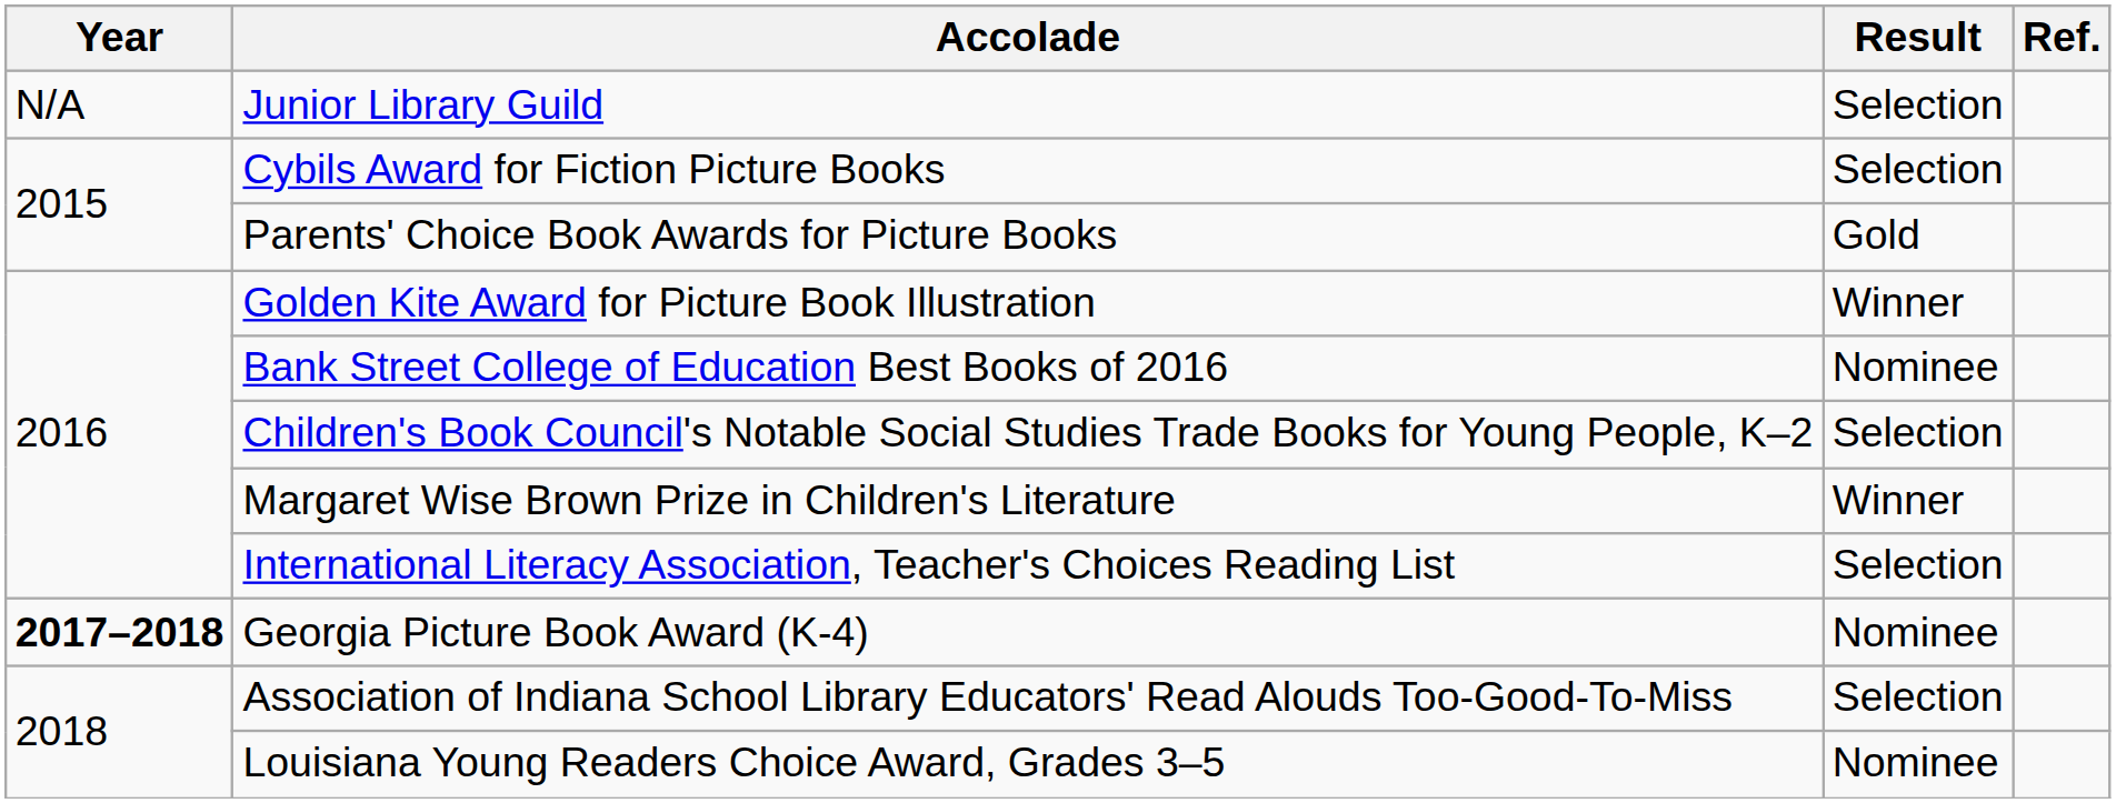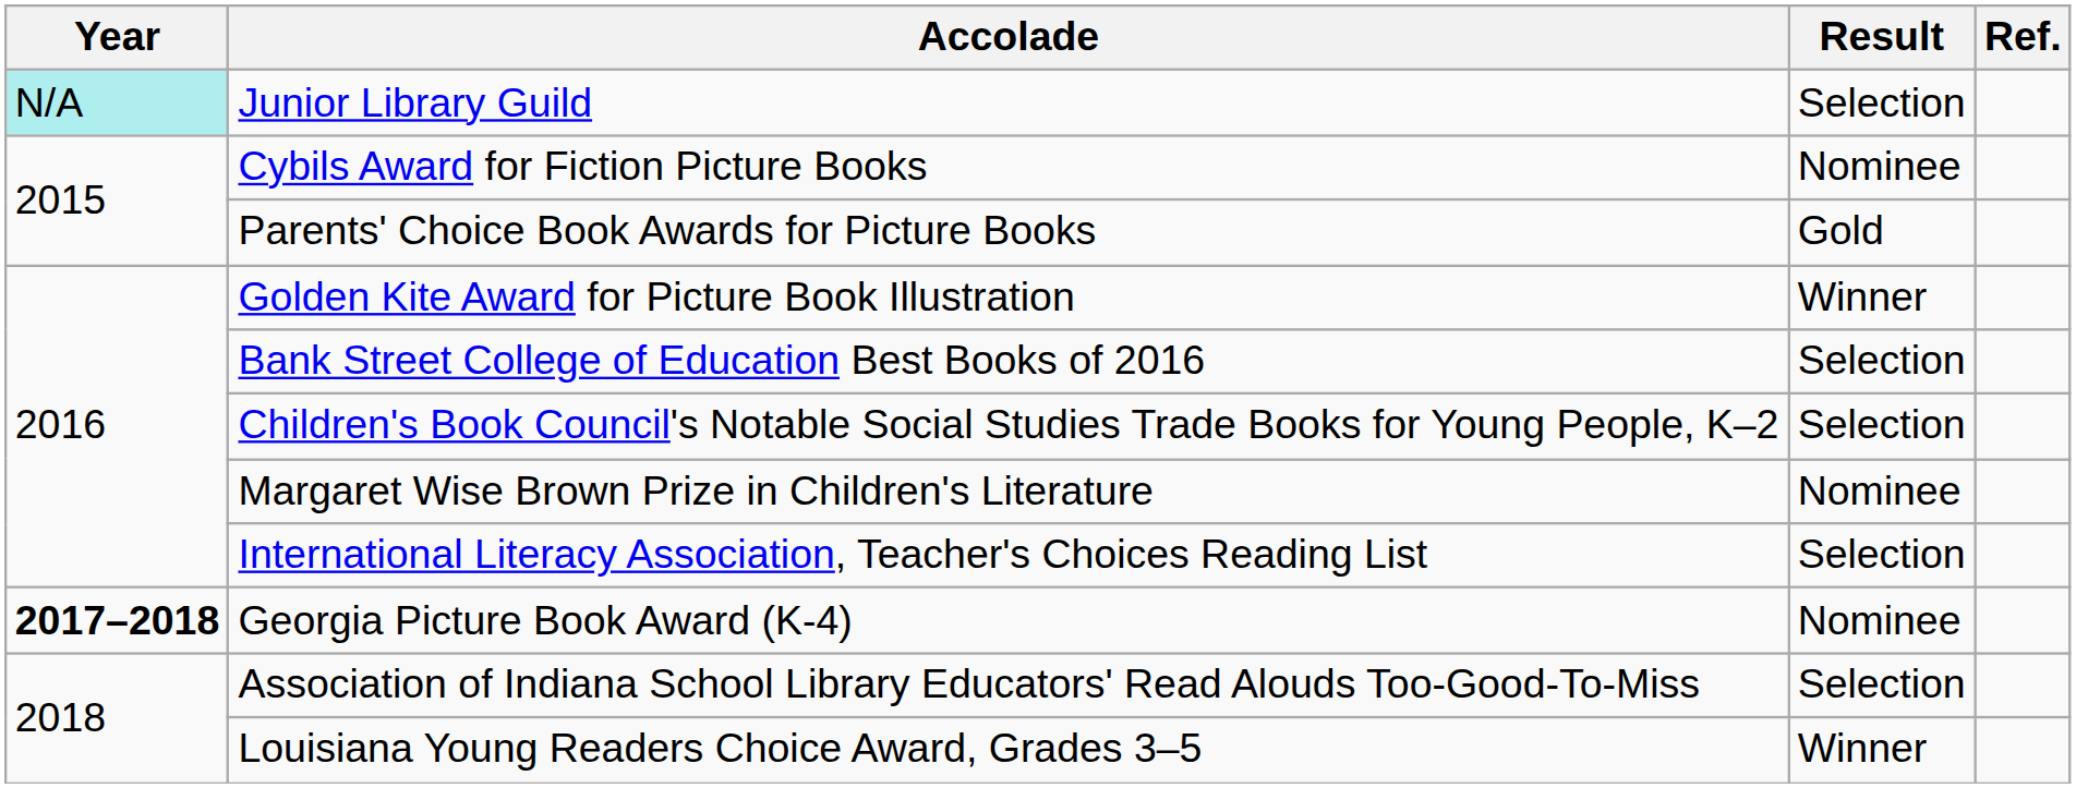 <table class="wikitable">
 <tr>
 <th>Year</th>
 <th>Accolade</th>
 <th>Result</th>
 <th>Ref.</th>
 </tr>
 <tr>
-<td>N/A</td>
+<td style="background: paleturquoise;">N/A</td>
 <td><a href='#'>Junior Library Guild</a></td>
 <td>Selection</td>
 <td></td>
 </tr>
 <tr>
 <td rowspan="2">2015</td>
 <td><a href='#'>Cybils Award</a> for Fiction Picture Books</td>
-<td>Selection</td>
+<td>Nominee</td>
 <td></td>
 </tr>
 <tr>
 <td>Parents' Choice Book Awards for Picture Books</td>
 <td>Gold</td>
 <td></td>
 </tr>
 <tr>
 <td rowspan="5">2016</td>
 <td><a href='#'>Golden Kite Award</a> for Picture Book Illustration</td>
 <td>Winner</td>
 <td></td>
 </tr>
 <tr>
 <td><a href='#'>Bank Street College of Education</a> Best Books of 2016</td>
-<td>Nominee</td>
+<td>Selection</td>
 <td></td>
 </tr>
 <tr>
 <td><a href='#'>Children's Book Council</a>'s Notable Social Studies Trade Books for Young People, K–2</td>
 <td>Selection</td>
 <td></td>
 </tr>
 <tr>
 <td>Margaret Wise Brown Prize in Children's Literature</td>
-<td>Winner</td>
+<td>Nominee</td>
 <td></td>
 </tr>
 <tr>
 <td><a href='#'>International Literacy Association</a>, Teacher's Choices Reading List</td>
 <td>Selection</td>
 <td></td>
 </tr>
 <tr>
 <td><strong>2017–2018</strong></td>
 <td>Georgia Picture Book Award (K-4)</td>
 <td>Nominee</td>
 <td></td>
 </tr>
 <tr>
 <td rowspan="2">2018</td>
 <td>Association of Indiana School Library Educators' Read Alouds Too-Good-To-Miss</td>
 <td>Selection</td>
 <td></td>
 </tr>
 <tr>
 <td>Louisiana Young Readers Choice Award, Grades 3–5</td>
-<td>Nominee</td>
+<td>Winner</td>
 <td></td>
 </tr>
 </table>
